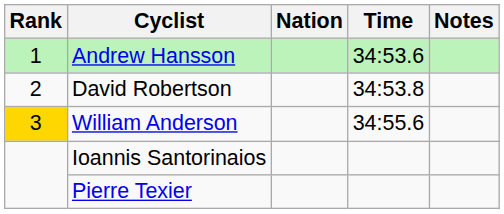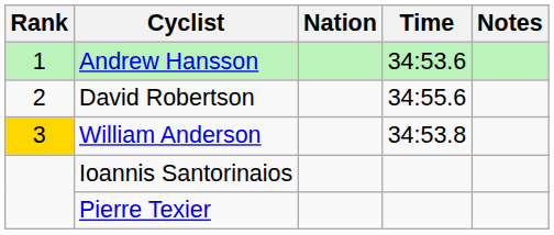 <table class="wikitable sortable">
 <tr>
 <th>Rank</th>
 <th>Cyclist</th>
 <th>Nation</th>
 <th>Time</th>
 <th>Notes</th>
 </tr>
 <tr bgcolor=bbf3bb>
 <td align=center>1</td>
 <td><a href='#'>Andrew Hansson</a></td>
 <td></td>
 <td align=center>34:53.6</td>
 <td align=center></td>
 </tr>
 <tr>
 <td align=center>2</td>
 <td>David Robertson</td>
 <td></td>
-<td align=center>34:53.8</td>
+<td align=center>34:55.6</td>
 <td></td>
 </tr>
 <tr>
 <td align=center style="background: gold;">3</td>
 <td><a href='#'>William Anderson</a></td>
 <td></td>
-<td align=center>34:55.6</td>
+<td align=center>34:53.8</td>
 <td></td>
 </tr>
 <tr>
 <td align=center rowspan=2></td>
 <td>Ioannis Santorinaios</td>
 <td></td>
 <td align=center></td>
 <td></td>
 </tr>
 <tr>
 <td><a href='#'>Pierre Texier</a></td>
 <td></td>
 <td align=center></td>
 <td></td>
 </tr>
 </table>
